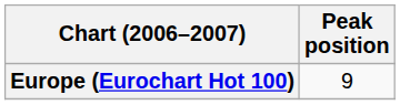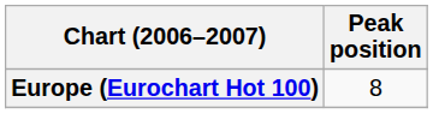 <table class="wikitable sortable plainrowheaders" style="text-align:center">
 <tr>
 <th>Chart (2006–2007)</th>
 <th>Peak<br>position</th>
 </tr>
 <tr>
 </tr>
 <tr>
 </tr>
 <tr>
 </tr>
 <tr>
 </tr>
 <tr>
 </tr>
 <tr>
 <th scope="row">Europe (<a href='#'>Eurochart Hot 100</a>)</th>
-<td>9</td>
+<td>8</td>
 </tr>
 <tr>
 </tr>
 <tr>
 </tr>
 <tr>
 </tr>
 <tr>
 </tr>
 <tr>
 </tr>
 <tr>
 </tr>
 <tr>
 </tr>
 <tr>
 </tr>
 <tr>
 </tr>
 <tr>
 </tr>
 </table>
